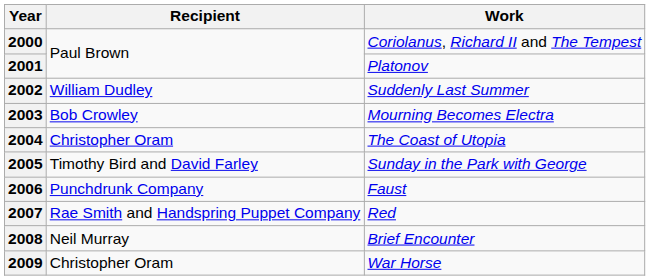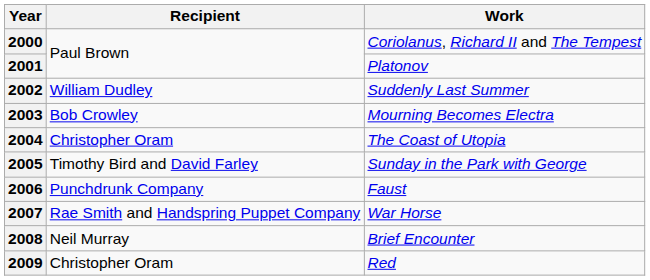 <table class="wikitable">
 <tr>
 <th>Year</th>
 <th>Recipient</th>
 <th>Work</th>
 </tr>
 <tr>
 <th>2000</th>
 <td rowspan="2">Paul Brown</td>
 <td><em><a href='#'>Coriolanus</a></em>, <em><a href='#'>Richard II</a></em> and <em><a href='#'>The Tempest</a></em></td>
 </tr>
 <tr>
 <th>2001</th>
 <td><em><a href='#'>Platonov</a></em></td>
 </tr>
 <tr>
 <th>2002</th>
 <td><a href='#'>William Dudley</a></td>
 <td><em><a href='#'>Suddenly Last Summer</a></em></td>
 </tr>
 <tr>
 <th>2003</th>
 <td><a href='#'>Bob Crowley</a></td>
 <td><em><a href='#'>Mourning Becomes Electra</a></em></td>
 </tr>
 <tr>
 <th>2004</th>
 <td><a href='#'>Christopher Oram</a></td>
 <td><em><a href='#'>The Coast of Utopia</a></em></td>
 </tr>
 <tr>
 <th>2005</th>
 <td>Timothy Bird and <a href='#'>David Farley</a></td>
 <td><em><a href='#'>Sunday in the Park with George</a></em></td>
 </tr>
 <tr>
 <th>2006</th>
 <td><a href='#'>Punchdrunk Company</a></td>
 <td><em><a href='#'>Faust</a></em></td>
 </tr>
 <tr>
 <th>2007</th>
 <td><a href='#'>Rae Smith</a> and <a href='#'>Handspring Puppet Company</a></td>
-<td><em><a href='#'>Red</a></em></td>
+<td><em><a href='#'>War Horse</a></em></td>
 </tr>
 <tr>
 <th>2008</th>
 <td>Neil Murray</td>
 <td><em><a href='#'>Brief Encounter</a></em></td>
 </tr>
 <tr>
 <th>2009</th>
 <td>Christopher Oram</td>
-<td><em><a href='#'>War Horse</a></em></td>
+<td><em><a href='#'>Red</a></em></td>
 </tr>
 </table>
